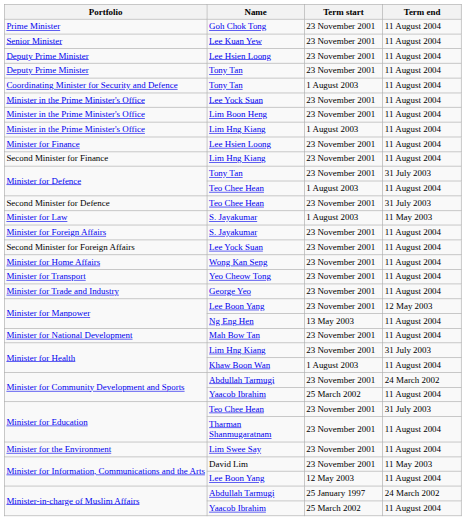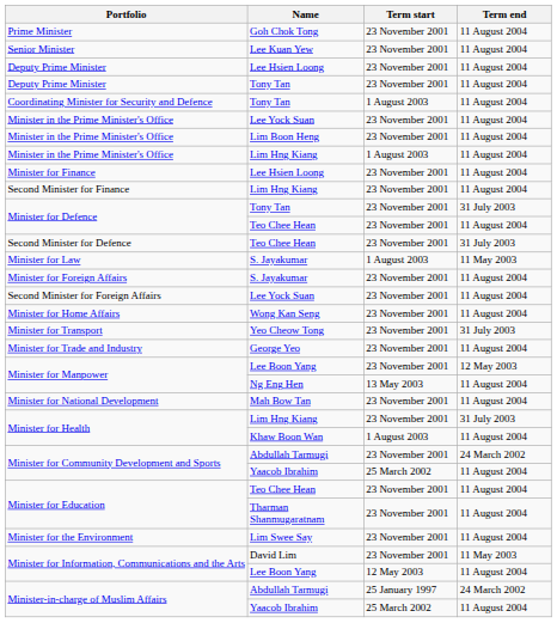 <table class="wikitable unsortable" style="font-size: 90%;">
 <tr>
 <th scope="col">Portfolio</th>
 <th scope="col" width="150px">Name</th>
 <th scope="col" width="120px">Term start</th>
 <th scope="col" width="120px">Term end</th>
 </tr>
 <tr>
 <td><a href='#'>Prime Minister</a></td>
 <td><a href='#'>Goh Chok Tong</a></td>
 <td>23 November 2001</td>
 <td>11 August 2004</td>
 </tr>
 <tr>
 <td><a href='#'>Senior Minister</a></td>
 <td><a href='#'>Lee Kuan Yew</a></td>
 <td>23 November 2001</td>
 <td>11 August 2004</td>
 </tr>
 <tr>
 <td><a href='#'>Deputy Prime Minister</a></td>
 <td><a href='#'>Lee Hsien Loong</a></td>
 <td>23 November 2001</td>
 <td>11 August 2004</td>
 </tr>
 <tr>
 <td><a href='#'>Deputy Prime Minister</a></td>
 <td><a href='#'>Tony Tan</a></td>
 <td>23 November 2001</td>
 <td>11 August 2004</td>
 </tr>
 <tr>
 <td><a href='#'>Coordinating Minister for Security and Defence</a></td>
 <td><a href='#'>Tony Tan</a></td>
 <td>1 August 2003</td>
 <td>11 August 2004</td>
 </tr>
 <tr>
 <td><a href='#'>Minister in the Prime Minister's Office</a></td>
 <td><a href='#'>Lee Yock Suan</a></td>
 <td>23 November 2001</td>
 <td>11 August 2004</td>
 </tr>
 <tr>
 <td><a href='#'>Minister in the Prime Minister's Office</a></td>
 <td><a href='#'>Lim Boon Heng</a></td>
 <td>23 November 2001</td>
 <td>11 August 2004</td>
 </tr>
 <tr>
 <td><a href='#'>Minister in the Prime Minister's Office</a></td>
 <td><a href='#'>Lim Hng Kiang</a></td>
 <td>1 August 2003</td>
 <td>11 August 2004</td>
 </tr>
 <tr>
 <td><a href='#'>Minister for Finance</a></td>
 <td><a href='#'>Lee Hsien Loong</a></td>
 <td>23 November 2001</td>
 <td>11 August 2004</td>
 </tr>
 <tr>
 <td>Second Minister for Finance</td>
 <td><a href='#'>Lim Hng Kiang</a></td>
 <td>23 November 2001</td>
 <td>11 August 2004</td>
 </tr>
 <tr>
 <td rowspan="2"><a href='#'>Minister for Defence</a></td>
 <td><a href='#'>Tony Tan</a></td>
 <td>23 November 2001</td>
 <td>31 July 2003</td>
 </tr>
 <tr>
 <td><a href='#'>Teo Chee Hean</a></td>
-<td>1 August 2003</td>
+<td>23 November 2001</td>
 <td>11 August 2004</td>
 </tr>
 <tr>
 <td>Second Minister for Defence</td>
 <td><a href='#'>Teo Chee Hean</a></td>
 <td>23 November 2001</td>
 <td>31 July 2003</td>
 </tr>
 <tr>
 <td><a href='#'>Minister for Law</a></td>
 <td><a href='#'>S. Jayakumar</a></td>
 <td>1 August 2003</td>
 <td>11 May 2003</td>
 </tr>
 <tr>
 <td><a href='#'>Minister for Foreign Affairs</a></td>
 <td><a href='#'>S. Jayakumar</a></td>
 <td>23 November 2001</td>
 <td>11 August 2004</td>
 </tr>
 <tr>
 <td>Second Minister for Foreign Affairs</td>
 <td><a href='#'>Lee Yock Suan</a></td>
 <td>23 November 2001</td>
 <td>11 August 2004</td>
 </tr>
 <tr>
 <td><a href='#'>Minister for Home Affairs</a></td>
 <td><a href='#'>Wong Kan Seng</a></td>
 <td>23 November 2001</td>
 <td>11 August 2004</td>
 </tr>
 <tr>
 <td><a href='#'>Minister for Transport</a></td>
 <td><a href='#'>Yeo Cheow Tong</a></td>
 <td>23 November 2001</td>
-<td>11 August 2004</td>
+<td>31 July 2003</td>
 </tr>
 <tr>
 <td><a href='#'>Minister for Trade and Industry</a></td>
 <td><a href='#'>George Yeo</a></td>
 <td>23 November 2001</td>
 <td>11 August 2004</td>
 </tr>
 <tr>
 <td rowspan="2"><a href='#'>Minister for Manpower</a></td>
 <td><a href='#'>Lee Boon Yang</a></td>
 <td>23 November 2001</td>
 <td>12 May 2003</td>
 </tr>
 <tr>
 <td><a href='#'>Ng Eng Hen</a></td>
 <td>13 May 2003</td>
 <td>11 August 2004</td>
 </tr>
 <tr>
 <td><a href='#'>Minister for National Development</a></td>
 <td><a href='#'>Mah Bow Tan</a></td>
 <td>23 November 2001</td>
 <td>11 August 2004</td>
 </tr>
 <tr>
 <td rowspan="2"><a href='#'>Minister for Health</a></td>
 <td><a href='#'>Lim Hng Kiang</a></td>
 <td>23 November 2001</td>
 <td>31 July 2003</td>
 </tr>
 <tr>
 <td><a href='#'>Khaw Boon Wan</a></td>
 <td>1 August 2003</td>
 <td>11 August 2004</td>
 </tr>
 <tr>
 <td rowspan="2"><a href='#'>Minister for Community Development and Sports</a></td>
 <td><a href='#'>Abdullah Tarmugi</a></td>
 <td>23 November 2001</td>
 <td>24 March 2002</td>
 </tr>
 <tr>
 <td><a href='#'>Yaacob Ibrahim</a></td>
 <td>25 March 2002</td>
 <td>11 August 2004</td>
 </tr>
 <tr>
 <td rowspan="2"><a href='#'>Minister for Education</a></td>
 <td><a href='#'>Teo Chee Hean</a></td>
 <td>23 November 2001</td>
-<td>31 July 2003</td>
+<td>11 August 2004</td>
 </tr>
 <tr>
 <td><a href='#'>Tharman Shanmugaratnam</a></td>
 <td>23 November 2001</td>
 <td>11 August 2004</td>
 </tr>
 <tr>
 <td><a href='#'>Minister for the Environment</a></td>
 <td><a href='#'>Lim Swee Say</a></td>
 <td>23 November 2001</td>
 <td>11 August 2004</td>
 </tr>
 <tr>
 <td rowspan="2"><a href='#'>Minister for Information, Communications and the Arts</a></td>
 <td>David Lim</td>
 <td>23 November 2001</td>
 <td>11 May 2003</td>
 </tr>
 <tr>
 <td><a href='#'>Lee Boon Yang</a></td>
 <td>12 May 2003</td>
 <td>11 August 2004</td>
 </tr>
 <tr>
 <td rowspan="2"><a href='#'>Minister-in-charge of Muslim Affairs</a></td>
 <td><a href='#'>Abdullah Tarmugi</a></td>
 <td>25 January 1997</td>
 <td>24 March 2002</td>
 </tr>
 <tr>
 <td><a href='#'>Yaacob Ibrahim</a></td>
 <td>25 March 2002</td>
 <td>11 August 2004</td>
 </tr>
 </table>
